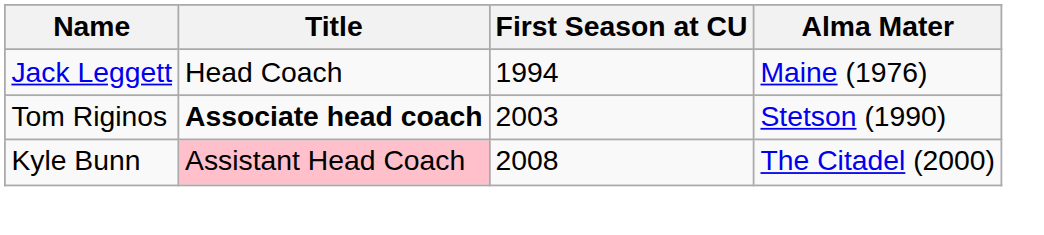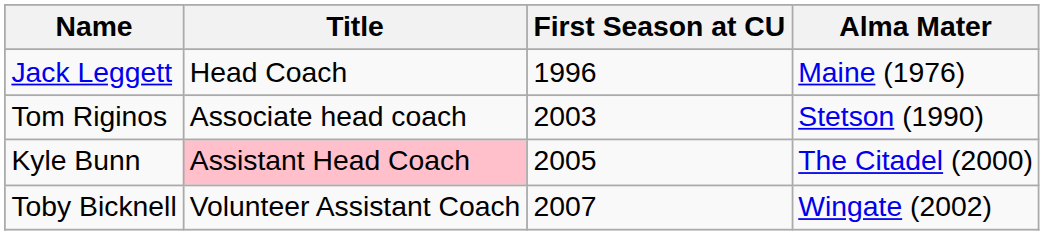 <table class="wikitable">
 <tr>
 <th>Name</th>
 <th>Title</th>
 <th>First Season at CU</th>
 <th>Alma Mater</th>
 </tr>
 <tr>
 <td><a href='#'>Jack Leggett</a></td>
 <td>Head Coach</td>
-<td>1994</td>
+<td>1996</td>
 <td><a href='#'>Maine</a> (1976)</td>
 </tr>
 <tr>
 <td>Tom Riginos</td>
-<td><strong>Associate head coach</strong></td>
+<td>Associate head coach</td>
 <td>2003</td>
 <td><a href='#'>Stetson</a> (1990)</td>
 </tr>
 <tr>
 <td>Kyle Bunn</td>
 <td style="background: pink;">Assistant Head Coach</td>
-<td>2008</td>
+<td>2005</td>
 <td><a href='#'>The Citadel</a> (2000)</td>
 </tr>
+<tr>
+<td>Toby Bicknell</td>
+<td>Volunteer Assistant Coach</td>
+<td>2007</td>
+<td><a href='#'>Wingate</a> (2002)</td>
+</tr>
 </table>
